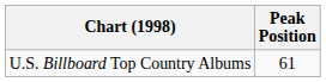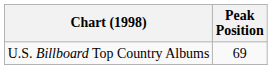 <table class="wikitable">
 <tr>
 <th>Chart (1998)</th>
 <th>Peak<br>Position</th>
 </tr>
 <tr>
 <td align="left">U.S. <em>Billboard</em> Top Country Albums</td>
-<td align="center">61</td>
+<td align="center">69</td>
 </tr>
 </table>
